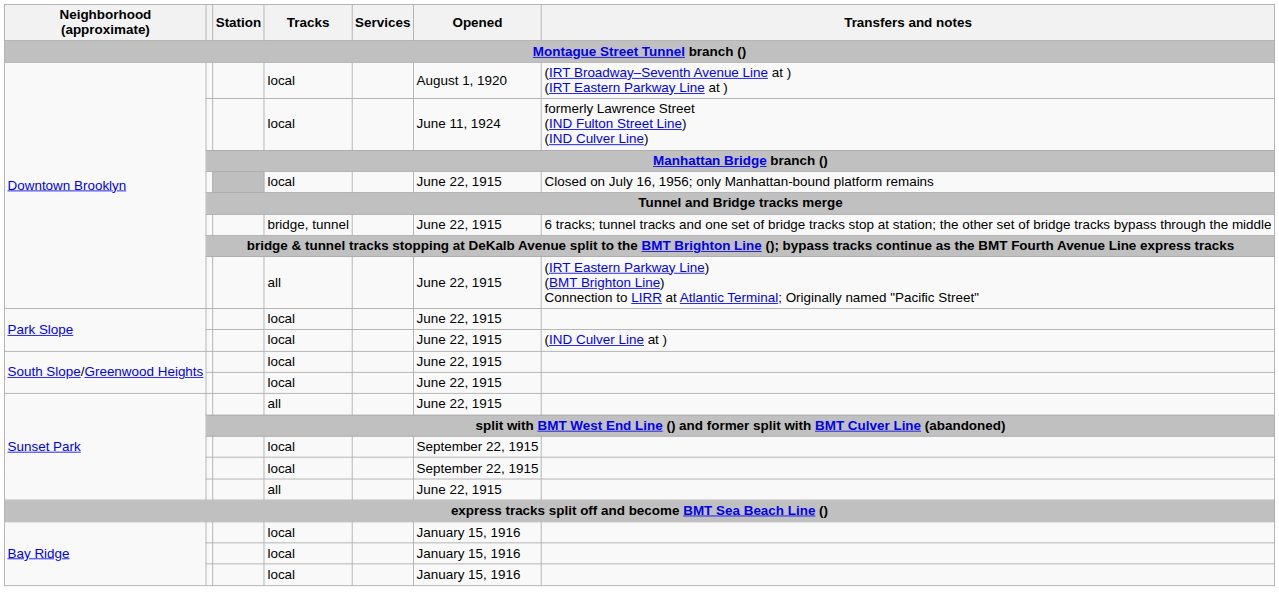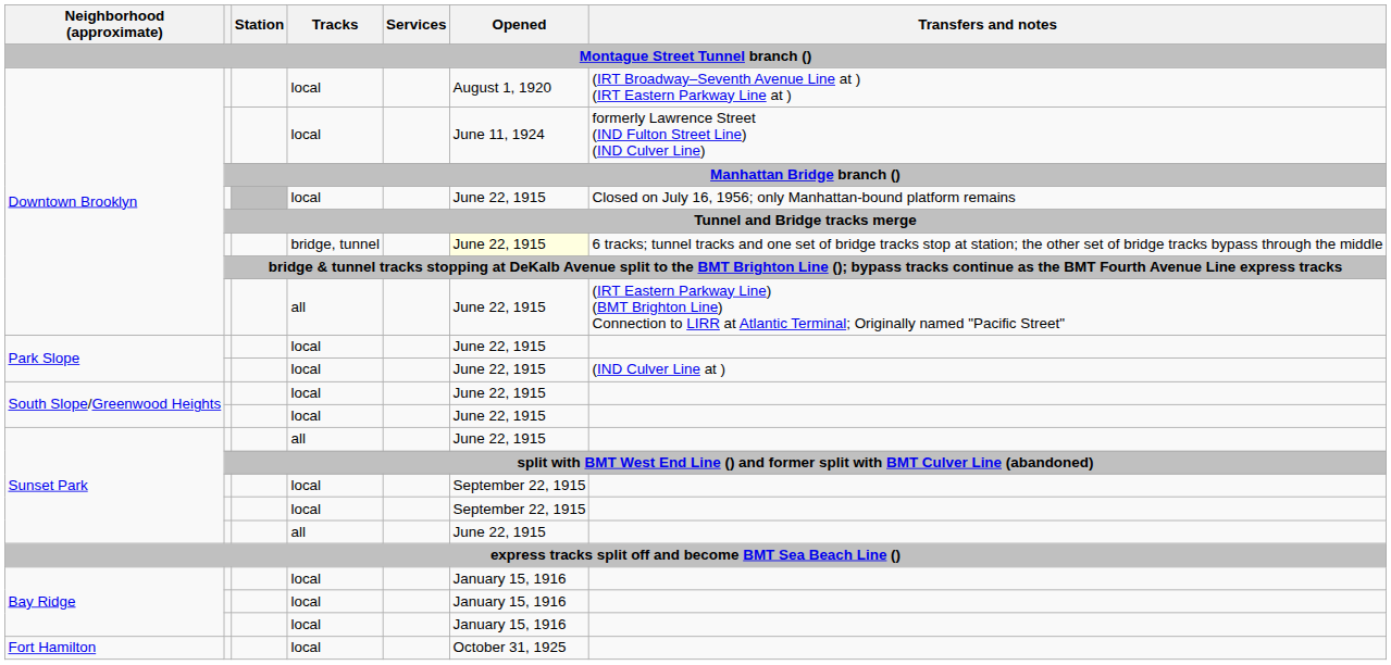 <table class="wikitable">
 <tr>
 <th>Neighborhood<br>(approximate)</th>
 <th></th>
 <th>Station</th>
 <th>Tracks</th>
 <th>Services</th>
 <th>Opened</th>
 <th>Transfers and notes</th>
 </tr>
 <tr>
 <th colspan=7 style="background-color: silver;"><a href='#'>Montague Street Tunnel</a> branch ()</th>
 </tr>
 <tr>
 <td rowspan="8"><a href='#'>Downtown Brooklyn</a></td>
 <td></td>
 <td></td>
 <td>local</td>
 <td></td>
 <td>August 1, 1920</td>
 <td> (<a href='#'>IRT Broadway–Seventh Avenue Line</a> at )<br> (<a href='#'>IRT Eastern Parkway Line</a> at )</td>
 </tr>
 <tr>
 <td align=center></td>
 <td></td>
 <td>local</td>
 <td></td>
 <td>June 11, 1924</td>
 <td>formerly Lawrence Street<br> (<a href='#'>IND Fulton Street Line</a>)<br> (<a href='#'>IND Culver Line</a>)</td>
 </tr>
 <tr>
 <th colspan=6 style="background-color: silver;"><a href='#'>Manhattan Bridge</a> branch ()</th>
 </tr>
 <tr>
 <td></td>
 <td bgcolor=bfbfbf></td>
 <td>local</td>
 <td></td>
 <td>June 22, 1915</td>
 <td>Closed on July 16, 1956; only Manhattan-bound platform remains</td>
 </tr>
 <tr>
 <th colspan=6 style="background-color: silver;">Tunnel and Bridge tracks merge</th>
 </tr>
 <tr>
 <td align=center></td>
 <td></td>
 <td>bridge, tunnel</td>
 <td></td>
-<td>June 22, 1915</td>
+<td style="background: lightyellow;">June 22, 1915</td>
 <td>6 tracks; tunnel tracks and one set of bridge tracks stop at station; the other set of bridge tracks bypass through the middle</td>
 </tr>
 <tr>
 <th colspan=6 style="background-color: silver;">bridge & tunnel tracks stopping at DeKalb Avenue split to the <a href='#'>BMT Brighton Line</a> (); bypass tracks continue as the BMT Fourth Avenue Line express tracks</th>
 </tr>
 <tr>
 <td align=center></td>
 <td nowrap></td>
 <td>all</td>
 <td></td>
 <td nowrap>June 22, 1915</td>
 <td> (<a href='#'>IRT Eastern Parkway Line</a>)<br> (<a href='#'>BMT Brighton Line</a>)<br>Connection to <a href='#'>LIRR</a> at <a href='#'>Atlantic Terminal</a>; Originally named "Pacific Street"</td>
 </tr>
 <tr>
 <td rowspan=2><a href='#'>Park Slope</a></td>
 <td></td>
 <td></td>
 <td>local</td>
 <td></td>
 <td>June 22, 1915</td>
 <td></td>
 </tr>
 <tr>
 <td></td>
 <td></td>
 <td>local</td>
 <td></td>
 <td>June 22, 1915</td>
 <td> (<a href='#'>IND Culver Line</a> at )</td>
 </tr>
 <tr>
 <td rowspan=2><a href='#'>South Slope</a>/<a href='#'>Greenwood Heights</a></td>
 <td></td>
 <td></td>
 <td>local</td>
 <td></td>
 <td>June 22, 1915</td>
 <td></td>
 </tr>
 <tr>
 <td></td>
 <td></td>
 <td>local</td>
 <td></td>
 <td>June 22, 1915</td>
 <td></td>
 </tr>
 <tr>
 <td rowspan=5><a href='#'>Sunset Park</a></td>
 <td></td>
 <td></td>
 <td>all</td>
 <td></td>
 <td>June 22, 1915</td>
 <td></td>
 </tr>
 <tr>
 <th colspan=6 style="background-color: silver;">split with <a href='#'>BMT West End Line</a> () and former split with <a href='#'>BMT Culver Line</a> (abandoned)</th>
 </tr>
 <tr>
 <td></td>
 <td></td>
 <td>local</td>
 <td></td>
 <td>September 22, 1915</td>
 <td></td>
 </tr>
 <tr>
 <td></td>
 <td></td>
 <td>local</td>
 <td></td>
 <td>September 22, 1915</td>
 <td></td>
 </tr>
 <tr>
 <td align=center></td>
 <td></td>
 <td>all</td>
 <td></td>
 <td>June 22, 1915</td>
 <td></td>
 </tr>
 <tr>
 <th colspan=7 style="background-color: silver;">express tracks split off and become <a href='#'>BMT Sea Beach Line</a> ()</th>
 </tr>
 <tr>
 <td rowspan=3><a href='#'>Bay Ridge</a></td>
 <td></td>
 <td></td>
 <td>local</td>
 <td></td>
 <td>January 15, 1916</td>
 <td></td>
 </tr>
 <tr>
 <td></td>
 <td></td>
 <td>local</td>
 <td></td>
 <td>January 15, 1916</td>
 <td></td>
 </tr>
 <tr>
 <td align=center></td>
 <td></td>
 <td>local</td>
 <td></td>
 <td>January 15, 1916</td>
 <td></td>
 </tr>
+<tr>
+<td rowspan=1><a href='#'>Fort Hamilton</a></td>
+<td></td>
+<td></td>
+<td>local</td>
+<td></td>
+<td>October 31, 1925</td>
+<td></td>
+</tr>
 </table>
